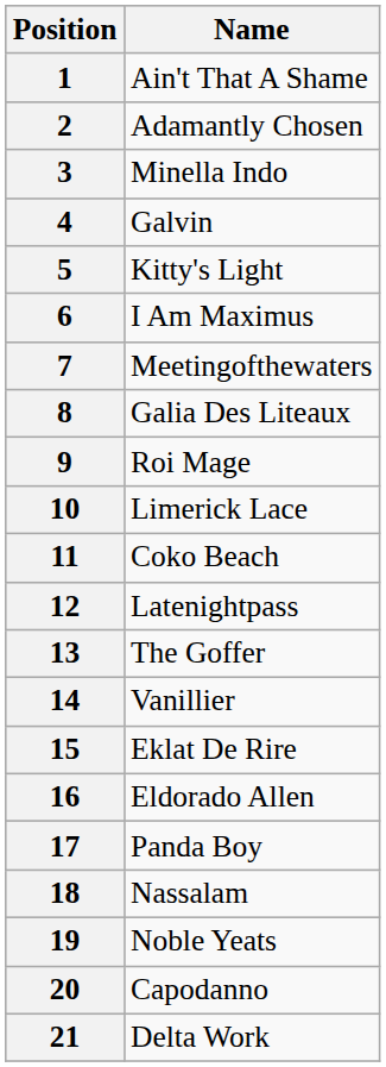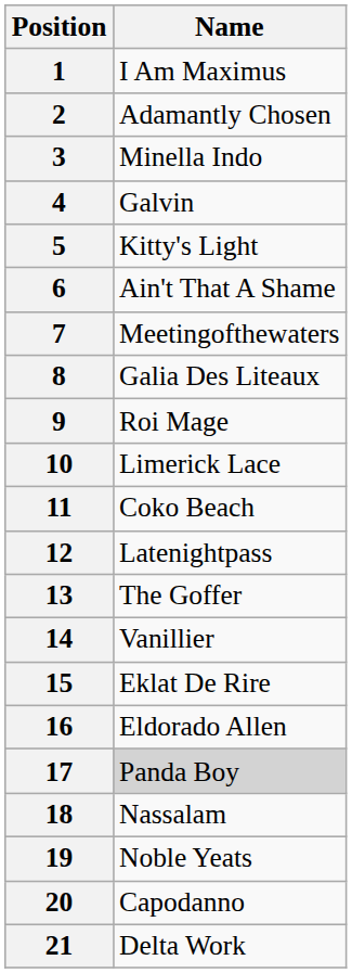 <table class="wikitable sortable">
 <tr>
 <th>Position</th>
 <th>Name</th>
 </tr>
 <tr>
 <th>1</th>
-<td>Ain't That A Shame</td>
+<td>I Am Maximus</td>
 </tr>
 <tr>
 <th>2</th>
 <td>Adamantly Chosen</td>
 </tr>
 <tr>
 <th>3</th>
 <td>Minella Indo</td>
 </tr>
 <tr>
 <th>4</th>
 <td>Galvin</td>
 </tr>
 <tr>
 <th>5</th>
 <td>Kitty's Light</td>
 </tr>
 <tr>
 <th>6</th>
-<td>I Am Maximus</td>
+<td>Ain't That A Shame</td>
 </tr>
 <tr>
 <th>7</th>
 <td>Meetingofthewaters</td>
 </tr>
 <tr>
 <th>8</th>
 <td>Galia Des Liteaux</td>
 </tr>
 <tr>
 <th>9</th>
 <td>Roi Mage</td>
 </tr>
 <tr>
 <th>10</th>
 <td>Limerick Lace</td>
 </tr>
 <tr>
 <th>11</th>
 <td>Coko Beach</td>
 </tr>
 <tr>
 <th>12</th>
 <td>Latenightpass</td>
 </tr>
 <tr>
 <th>13</th>
 <td>The Goffer</td>
 </tr>
 <tr>
 <th>14</th>
 <td>Vanillier</td>
 </tr>
 <tr>
 <th>15</th>
 <td>Eklat De Rire</td>
 </tr>
 <tr>
 <th>16</th>
 <td>Eldorado Allen</td>
 </tr>
 <tr>
 <th>17</th>
-<td>Panda Boy</td>
+<td style="background: lightgrey;">Panda Boy</td>
 </tr>
 <tr>
 <th>18</th>
 <td>Nassalam</td>
 </tr>
 <tr>
 <th>19</th>
 <td>Noble Yeats</td>
 </tr>
 <tr>
 <th>20</th>
 <td>Capodanno</td>
 </tr>
 <tr>
 <th>21</th>
 <td>Delta Work</td>
 </tr>
 </table>
